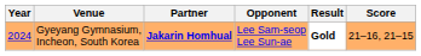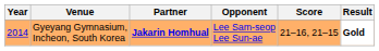 <table class="sortable wikitable" style="font-size: 90%;">
 <tr>
 <th>Year</th>
 <th>Venue</th>
 <th>Partner</th>
 <th>Opponent</th>
+<th>Score</th>
 <th>Result</th>
-<th>Score</th>
 </tr>
 <tr style="background:#FFB069">
-<td align="center"><a href='#'>2024</a></td>
+<td align="center"><a href='#'>2014</a></td>
 <td align="left">Gyeyang Gymnasium,<br>Incheon, South Korea</td>
 <td align="left"><strong> <a href='#'>Jakarin Homhual</a></strong></td>
 <td align="left"> <a href='#'>Lee Sam-seop</a><br> <a href='#'>Lee Sun-ae</a></td>
+<td align="left">21–16, 21–15</td>
 <td style="text-align:left; background:white"> <strong>Gold</strong></td>
-<td align="left">21–16, 21–15</td>
 </tr>
 </table>
